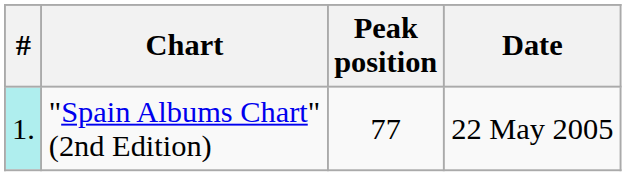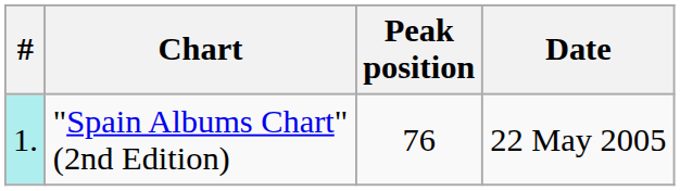 <table class="wikitable">
 <tr>
 <th>#</th>
 <th>Chart</th>
 <th>Peak<br>position</th>
 <th>Date</th>
 </tr>
 <tr>
 <td style="background: paleturquoise;">1.</td>
 <td>"<a href='#'>Spain Albums Chart</a>"<br>(2nd Edition)</td>
-<td align="center">77</td>
+<td align="center">76</td>
 <td align="center">22 May 2005</td>
 </tr>
 </table>
